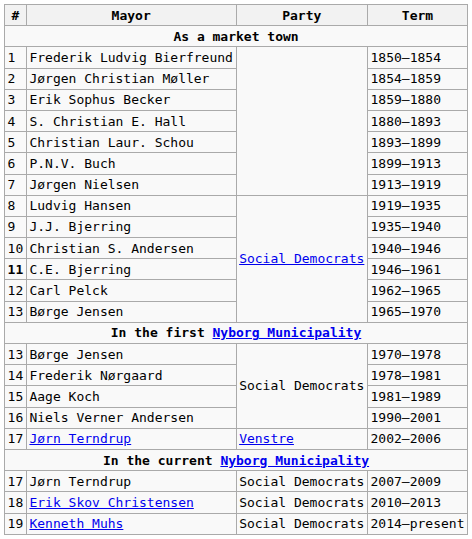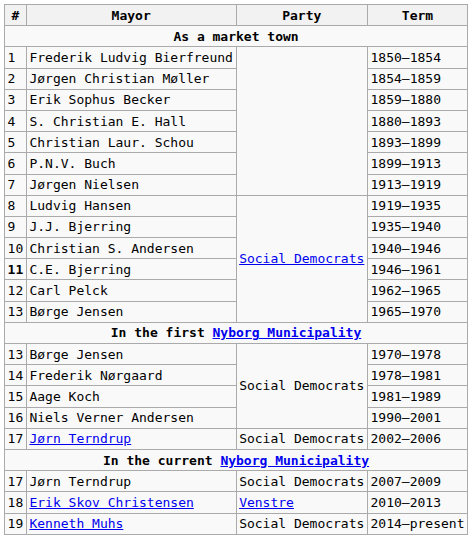 <table class="wikitable">
 <tr>
 <th>#</th>
 <th>Mayor</th>
 <th>Party</th>
 <th>Term</th>
 </tr>
 <tr>
 <td colspan="4" style="text-align:center;"><strong>As a market town</strong></td>
 </tr>
 <tr>
 <td>1</td>
 <td>Frederik Ludvig Bierfreund</td>
 <td rowspan="7"></td>
 <td>1850–1854</td>
 </tr>
 <tr>
 <td>2</td>
 <td>Jørgen Christian Møller</td>
 <td>1854–1859</td>
 </tr>
 <tr>
 <td>3</td>
 <td>Erik Sophus Becker</td>
 <td>1859–1880</td>
 </tr>
 <tr>
 <td>4</td>
 <td>S. Christian E. Hall</td>
 <td>1880–1893</td>
 </tr>
 <tr>
 <td>5</td>
 <td>Christian Laur. Schou</td>
 <td>1893–1899</td>
 </tr>
 <tr>
 <td>6</td>
 <td>P.N.V. Buch</td>
 <td>1899–1913</td>
 </tr>
 <tr>
 <td>7</td>
 <td>Jørgen Nielsen</td>
 <td>1913–1919</td>
 </tr>
 <tr>
 <td>8</td>
 <td>Ludvig Hansen</td>
 <td rowspan="6"><a href='#'>Social Democrats</a></td>
 <td>1919–1935</td>
 </tr>
 <tr>
 <td>9</td>
 <td>J.J. Bjerring</td>
 <td>1935–1940</td>
 </tr>
 <tr>
 <td>10</td>
 <td>Christian S. Andersen</td>
 <td>1940–1946</td>
 </tr>
 <tr>
 <td><strong>11</strong></td>
 <td>C.E. Bjerring</td>
 <td>1946–1961</td>
 </tr>
 <tr>
 <td>12</td>
 <td>Carl Pelck</td>
 <td>1962–1965</td>
 </tr>
 <tr>
 <td>13</td>
 <td>Børge Jensen</td>
 <td>1965–1970</td>
 </tr>
 <tr>
 <td colspan="4" style="text-align:center;"><strong>In the first <a href='#'>Nyborg Municipality</a></strong></td>
 </tr>
 <tr>
 <td>13</td>
 <td>Børge Jensen</td>
 <td rowspan="4">Social Democrats</td>
 <td>1970–1978</td>
 </tr>
 <tr>
 <td>14</td>
 <td>Frederik Nørgaard</td>
 <td>1978–1981</td>
 </tr>
 <tr>
 <td>15</td>
 <td>Aage Koch</td>
 <td>1981–1989</td>
 </tr>
 <tr>
 <td>16</td>
 <td>Niels Verner Andersen</td>
 <td>1990–2001</td>
 </tr>
 <tr>
 <td>17</td>
 <td><a href='#'>Jørn Terndrup</a></td>
-<td><a href='#'>Venstre</a></td>
+<td>Social Democrats</td>
 <td>2002–2006</td>
 </tr>
 <tr>
 <td colspan="4" style="text-align:center;"><strong>In the current <a href='#'>Nyborg Municipality</a></strong></td>
 </tr>
 <tr>
 <td>17</td>
 <td>Jørn Terndrup</td>
 <td>Social Democrats</td>
 <td>2007–2009</td>
 </tr>
 <tr>
 <td>18</td>
 <td><a href='#'>Erik Skov Christensen</a></td>
-<td>Social Democrats</td>
+<td><a href='#'>Venstre</a></td>
 <td>2010–2013</td>
 </tr>
 <tr>
 <td>19</td>
 <td><a href='#'>Kenneth Muhs</a></td>
 <td>Social Democrats</td>
 <td>2014–present</td>
 </tr>
 </table>
